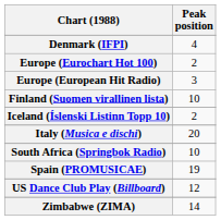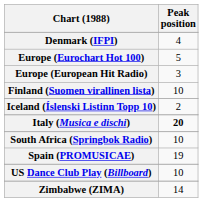 <table class="wikitable sortable plainrowheaders" style="text-align:center">
 <tr>
 <th>Chart (1988)</th>
 <th>Peak<br>position</th>
 </tr>
 <tr>
 </tr>
 <tr>
 </tr>
 <tr>
 <th scope="row">Denmark (<a href='#'>IFPI</a>)</th>
 <td>4</td>
 </tr>
 <tr>
 <th scope="row">Europe (<a href='#'>Eurochart Hot 100</a>)</th>
-<td>2</td>
+<td>5</td>
 </tr>
 <tr>
 <th scope="row">Europe (European Hit Radio)</th>
 <td>3</td>
 </tr>
 <tr>
 <th scope="row">Finland (<a href='#'>Suomen virallinen lista</a>)</th>
 <td>10</td>
 </tr>
 <tr>
 </tr>
 <tr>
 <th scope="row">Iceland (<a href='#'>Íslenski Listinn Topp 10</a>)</th>
 <td>2</td>
 </tr>
 <tr>
 </tr>
 <tr>
 <th scope="row">Italy (<em><a href='#'>Musica e dischi</a></em>)</th>
-<td align="center">20</td>
+<td align="center"><strong>20</strong></td>
 </tr>
 <tr>
 </tr>
 <tr>
 </tr>
 <tr>
 </tr>
 <tr>
 <th scope="row">South Africa (<a href='#'>Springbok Radio</a>)</th>
 <td>10</td>
 </tr>
 <tr>
 <th scope="row">Spain (<a href='#'>PROMUSICAE</a>)</th>
 <td>19</td>
 </tr>
 <tr>
 </tr>
 <tr>
 </tr>
 <tr>
 <th scope="row">US <a href='#'>Dance Club Play</a> (<em><a href='#'>Billboard</a></em>)</th>
-<td>12</td>
+<td>10</td>
 </tr>
 <tr>
 </tr>
 <tr>
 <th scope="row">Zimbabwe (ZIMA)</th>
 <td>14</td>
 </tr>
 </table>
